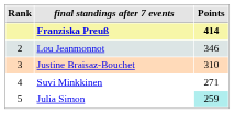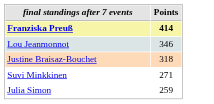 <table cellspacing="1" cellpadding="3" style="border:1px solid #AAAAAA;font-size:86%">
 <tr style="background-color: #E4E4E4;">
-<th style="border-bottom:1px solid #AAAAAA; width: 10px;">Rank</th>
 <th style="border-bottom:1px solid #AAAAAA; width: 210px;"><em>final standings after 7 events</em></th>
 <th style="border-bottom:1px solid #AAAAAA; width: 40px;">Points</th>
 </tr>
 <tr style="background:#f7f6a8;">
-<td align=center></td>
 <td> <strong><a href='#'>Franziska Preuß</a></strong></td>
 <td align=center><strong>414</strong></td>
 </tr>
 <tr style="background:#dce5e5;">
-<td align=center>2</td>
 <td> <a href='#'>Lou Jeanmonnot</a></td>
 <td align=center>346</td>
 </tr>
 <tr style="background:#ffdab9;">
-<td align=center>3</td>
 <td> <a href='#'>Justine Braisaz-Bouchet</a></td>
-<td align=center>310</td>
+<td align=center>318</td>
 </tr>
 <tr>
-<td align=center>4</td>
 <td> <a href='#'>Suvi Minkkinen</a></td>
 <td align=center>271</td>
 </tr>
 <tr>
-<td align=center>5</td>
 <td> <a href='#'>Julia Simon</a></td>
-<td align=center style="background: paleturquoise;">259</td>
+<td align=center>259</td>
 </tr>
 </table>
